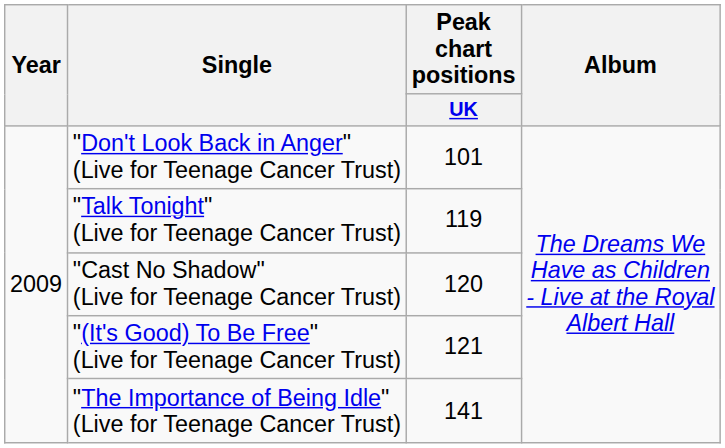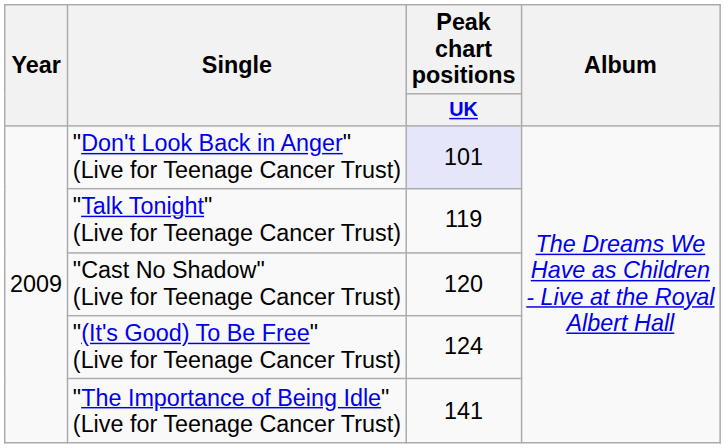 <table class="wikitable" style="text-align:center;">
 <tr>
 <th scope="col" rowspan="2">Year</th>
 <th scope="col" rowspan="2">Single</th>
 <th scope="col">Peak chart positions</th>
 <th scope="col" rowspan="2">Album</th>
 </tr>
 <tr>
 <th scope="col" style="width:3em;font-size:85%;"><a href='#'>UK</a></th>
 </tr>
 <tr>
 <td rowspan="5">2009</td>
 <td style="text-align:left;">"<a href='#'>Don't Look Back in Anger</a>"<br><span>(Live for Teenage Cancer Trust)</span></td>
-<td>101</td>
+<td style="background: lavender;">101</td>
 <td rowspan="5"><em><a href='#'>The Dreams We<br>Have as Children<br>- Live at the Royal<br>Albert Hall</a></em></td>
 </tr>
 <tr>
 <td style="text-align:left;">"<a href='#'>Talk Tonight</a>"<br><span>(Live for Teenage Cancer Trust)</span></td>
 <td>119</td>
 </tr>
 <tr>
 <td style="text-align:left;">"Cast No Shadow"<br><span>(Live for Teenage Cancer Trust)</span></td>
 <td>120</td>
 </tr>
 <tr>
 <td style="text-align:left;">"<a href='#'>(It's Good) To Be Free</a>"<br><span>(Live for Teenage Cancer Trust)</span></td>
-<td>121</td>
+<td>124</td>
 </tr>
 <tr>
 <td style="text-align:left;">"<a href='#'>The Importance of Being Idle</a>"<br><span>(Live for Teenage Cancer Trust)</span></td>
 <td>141</td>
 </tr>
 </table>
